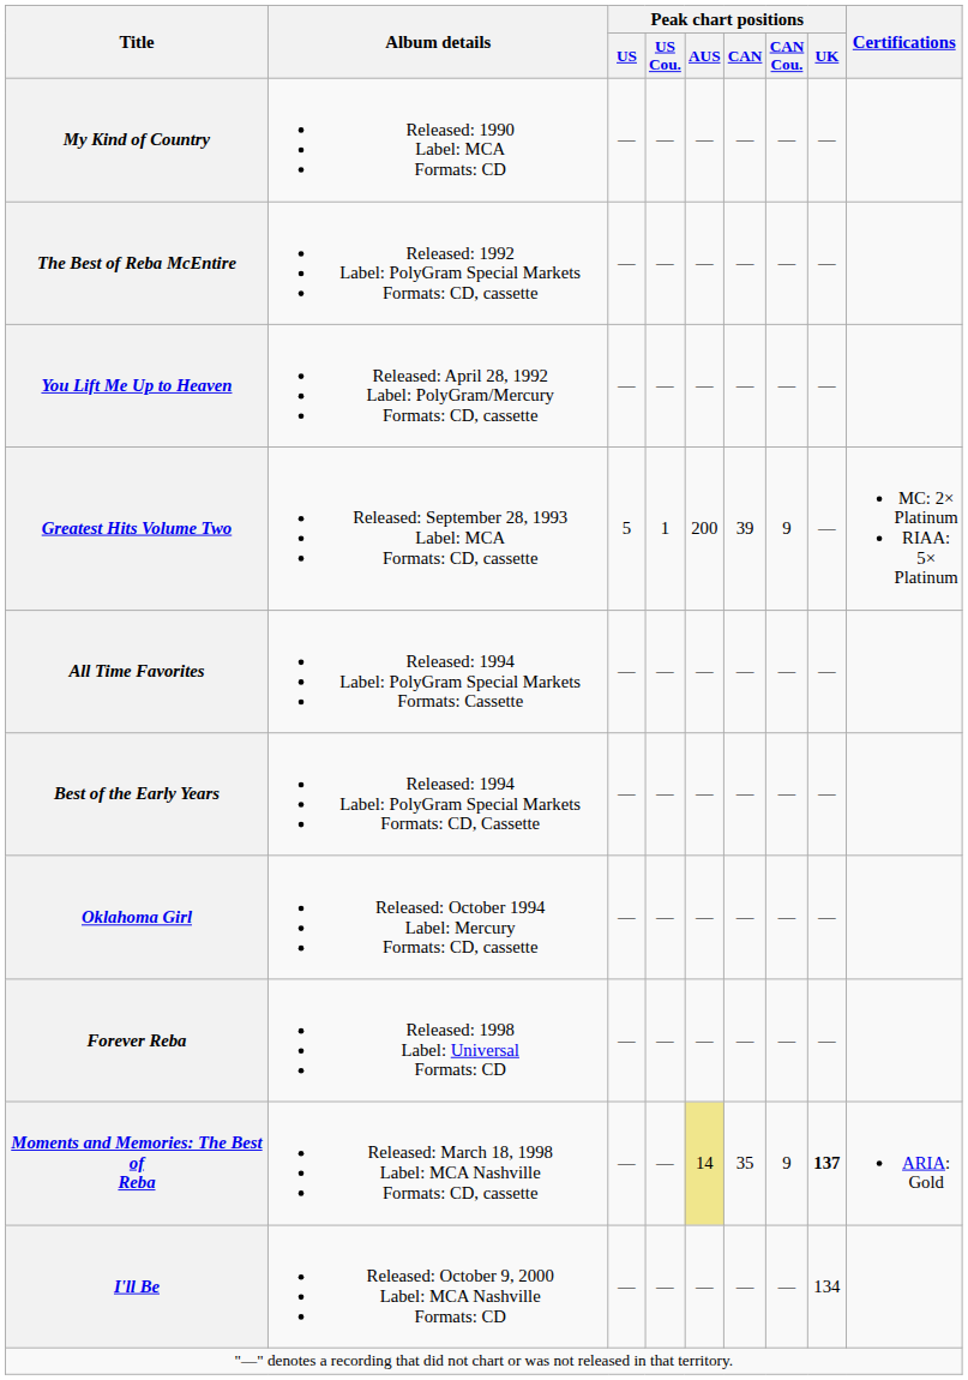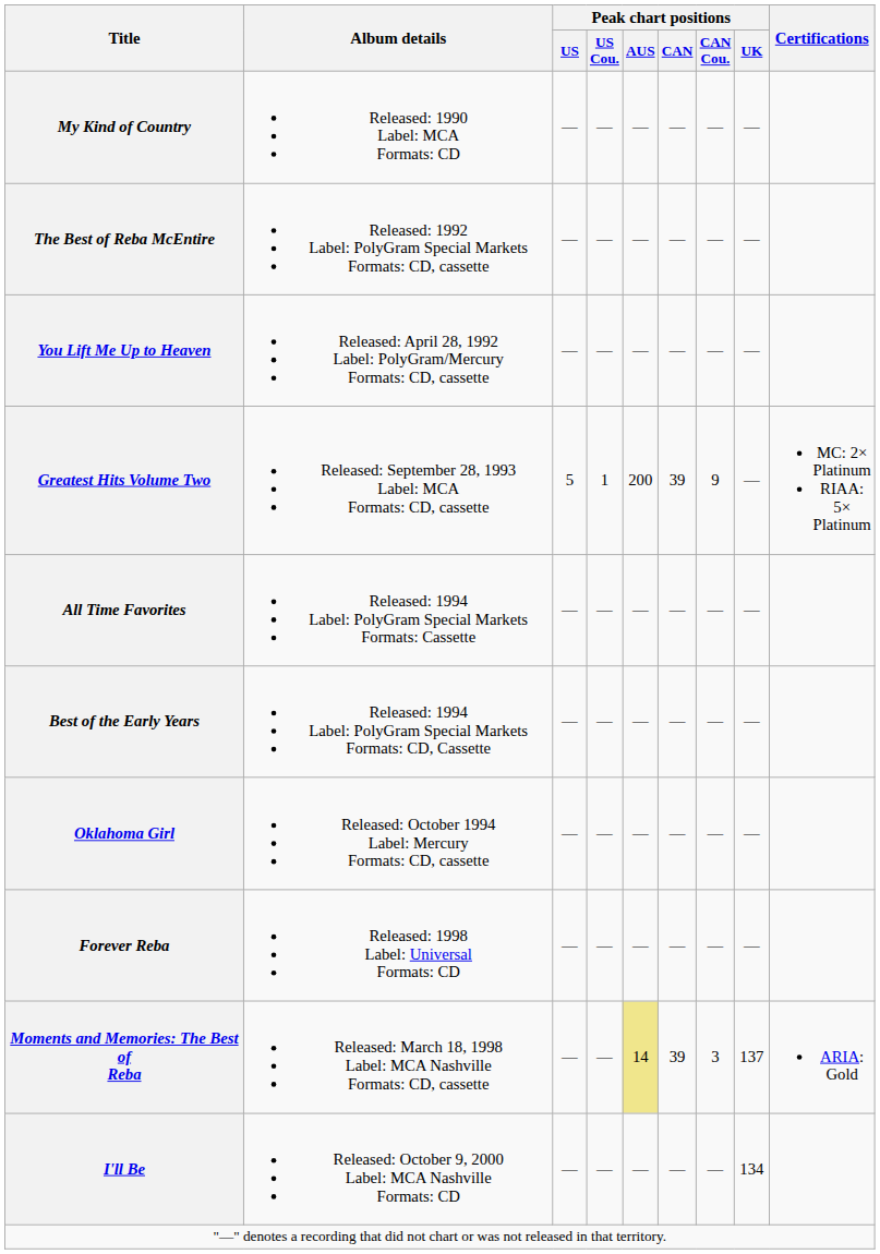 <table class="wikitable plainrowheaders" style="text-align:center;" border="1">
 <tr>
 <th scope="col" rowspan="2" style="width:17em;">Title</th>
 <th scope="col" rowspan="2" style="width:21em;">Album details</th>
 <th scope="col" colspan="6">Peak chart positions</th>
 <th scope="col" rowspan="2"><a href='#'>Certifications</a></th>
 </tr>
 <tr>
 <th scope="col" style="width:2em;font-size:90%;"><a href='#'>US</a><br></th>
 <th scope="col" style="width:2em;font-size:90%;"><a href='#'>US<br>Cou.</a><br></th>
 <th scope="col" style="width:2em;font-size:90%;"><a href='#'>AUS</a><br></th>
 <th scope="col" style="width:2em;font-size:90%;"><a href='#'>CAN</a><br></th>
 <th scope="col" style="width:2em;font-size:90%;"><a href='#'>CAN<br>Cou.</a><br></th>
 <th scope="col" style="width:2em;font-size:90%;"><a href='#'>UK</a><br></th>
 </tr>
 <tr>
 <th scope="row"><em>My Kind of Country</em></th>
 <td><br><ul><li>Released: 1990</li><li>Label: MCA</li><li>Formats: CD</li></ul></td>
 <td>—</td>
 <td>—</td>
 <td>—</td>
 <td>—</td>
 <td>—</td>
 <td>—</td>
 <td></td>
 </tr>
 <tr>
 <th scope="row"><em>The Best of Reba McEntire</em></th>
 <td><br><ul><li>Released: 1992</li><li>Label: PolyGram Special Markets</li><li>Formats: CD, cassette</li></ul></td>
 <td>—</td>
 <td>—</td>
 <td>—</td>
 <td>—</td>
 <td>—</td>
 <td>—</td>
 <td></td>
 </tr>
 <tr>
 <th scope="row"><em><a href='#'>You Lift Me Up to Heaven</a></em></th>
 <td><br><ul><li>Released: April 28, 1992</li><li>Label: PolyGram/Mercury</li><li>Formats: CD, cassette</li></ul></td>
 <td>—</td>
 <td>—</td>
 <td>—</td>
 <td>—</td>
 <td>—</td>
 <td>—</td>
 <td></td>
 </tr>
 <tr>
 <th scope="row"><em><a href='#'>Greatest Hits Volume Two</a></em></th>
 <td><br><ul><li>Released: September 28, 1993</li><li>Label: MCA</li><li>Formats: CD, cassette</li></ul></td>
 <td>5</td>
 <td>1</td>
 <td>200</td>
 <td>39</td>
 <td>9</td>
 <td>—</td>
 <td><br><ul><li>MC: 2× Platinum</li><li>RIAA: 5× Platinum</li></ul></td>
 </tr>
 <tr>
 <th scope="row"><em>All Time Favorites</em></th>
 <td><br><ul><li>Released: 1994</li><li>Label: PolyGram Special Markets</li><li>Formats: Cassette</li></ul></td>
 <td>—</td>
 <td>—</td>
 <td>—</td>
 <td>—</td>
 <td>—</td>
 <td>—</td>
 <td></td>
 </tr>
 <tr>
 <th scope="row"><em>Best of the Early Years</em></th>
 <td><br><ul><li>Released: 1994</li><li>Label: PolyGram Special Markets</li><li>Formats: CD, Cassette</li></ul></td>
 <td>—</td>
 <td>—</td>
 <td>—</td>
 <td>—</td>
 <td>—</td>
 <td>—</td>
 <td></td>
 </tr>
 <tr>
 <th scope="row"><em><a href='#'>Oklahoma Girl</a></em></th>
 <td><br><ul><li>Released: October 1994</li><li>Label: Mercury</li><li>Formats: CD, cassette</li></ul></td>
 <td>—</td>
 <td>—</td>
 <td>—</td>
 <td>—</td>
 <td>—</td>
 <td>—</td>
 <td></td>
 </tr>
 <tr>
 <th scope="row"><em>Forever Reba</em></th>
 <td><br><ul><li>Released: 1998</li><li>Label: <a href='#'>Universal</a></li><li>Formats: CD</li></ul></td>
 <td>—</td>
 <td>—</td>
 <td>—</td>
 <td>—</td>
 <td>—</td>
 <td>—</td>
 <td></td>
 </tr>
 <tr>
 <th scope="row"><em><a href='#'>Moments and Memories: The Best of<br>Reba</a></em></th>
 <td><br><ul><li>Released: March 18, 1998</li><li>Label: MCA Nashville</li><li>Formats: CD, cassette</li></ul></td>
 <td>—</td>
 <td>—</td>
 <td style="background: khaki;">14</td>
-<td>35</td>
-<td>9</td>
-<td><strong>137</strong></td>
+<td>39</td>
+<td>3</td>
+<td>137</td>
 <td><br><ul><li><a href='#'>ARIA</a>: Gold</li></ul></td>
 </tr>
 <tr>
 <th scope="row"><em><a href='#'>I'll Be</a></em></th>
 <td><br><ul><li>Released: October 9, 2000</li><li>Label: MCA Nashville</li><li>Formats: CD</li></ul></td>
 <td>—</td>
 <td>—</td>
 <td>—</td>
 <td>—</td>
 <td>—</td>
 <td>134</td>
 <td></td>
 </tr>
 <tr>
 <td colspan="9" style="font-size:90%">"—" denotes a recording that did not chart or was not released in that territory.</td>
 </tr>
 </table>
